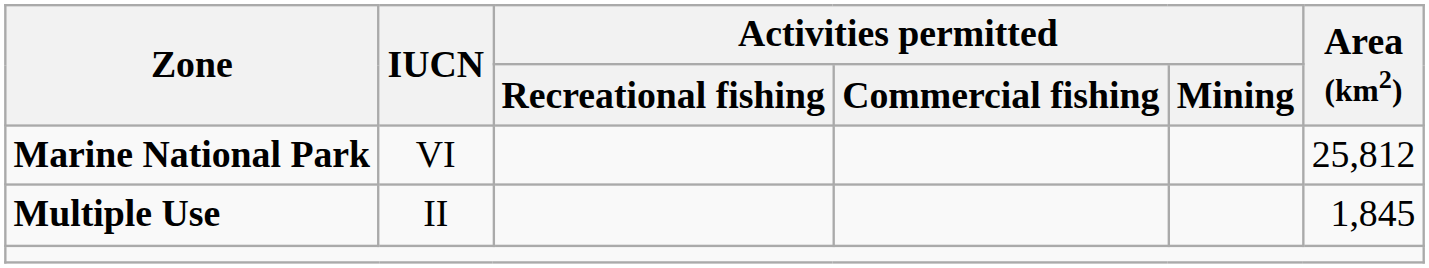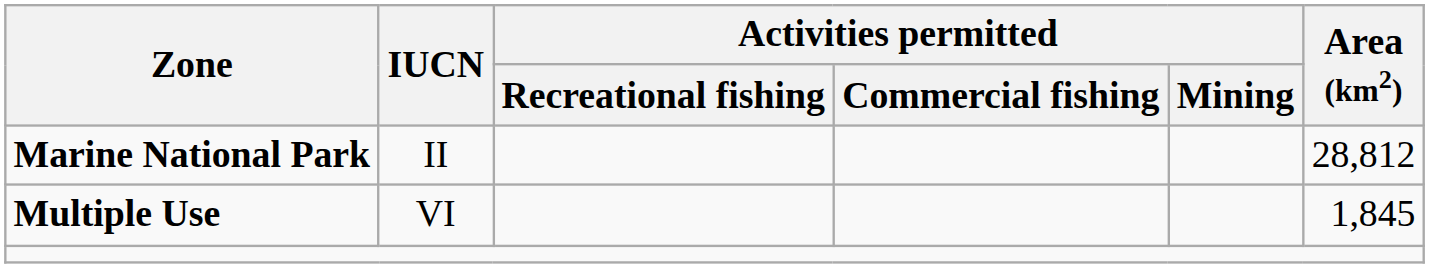 <table class="wikitable" style="text-align:center; margin-left:auto; margin-right:auto; border:none;">
 <tr>
 <th rowspan=2>Zone</th>
 <th rowspan=2>IUCN</th>
 <th colspan=3>Activities permitted</th>
 <th rowspan=2>Area<br><small>(km<sup>2</sup>)</small></th>
 </tr>
 <tr>
 <th>Recreational fishing</th>
 <th>Commercial fishing</th>
 <th>Mining</th>
 </tr>
 <tr>
 <td style="text-align:left"><strong>Marine National Park</strong></td>
-<td>VI</td>
+<td>II</td>
 <td></td>
 <td></td>
 <td></td>
-<td style="text-align:right">25,812</td>
+<td style="text-align:right">28,812</td>
 </tr>
 <tr>
 <td style="text-align:left"><strong>Multiple Use</strong></td>
-<td>II</td>
+<td>VI</td>
 <td></td>
 <td></td>
 <td></td>
 <td style="text-align:right">1,845</td>
 </tr>
 <tr>
 <td style="text-align:right" colspan=99></td>
 </tr>
 </table>
